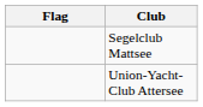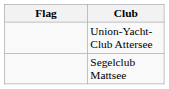 <table class="wikitable">
 <tr>
 <th width="110">Flag</th>
 <th width="100">Club</th>
 </tr>
 <tr>
 <td></td>
-<td>Segelclub Mattsee</td>
+<td>Union-Yacht-Club Attersee</td>
 </tr>
 <tr>
 <td></td>
-<td>Union-Yacht-Club Attersee</td>
+<td>Segelclub Mattsee</td>
 </tr>
 </table>
